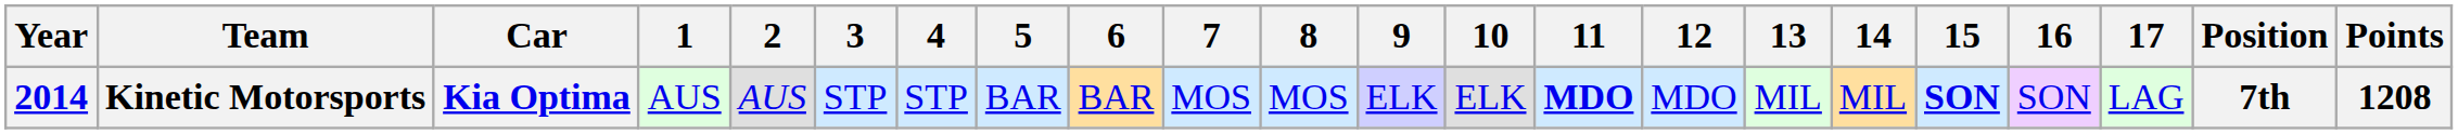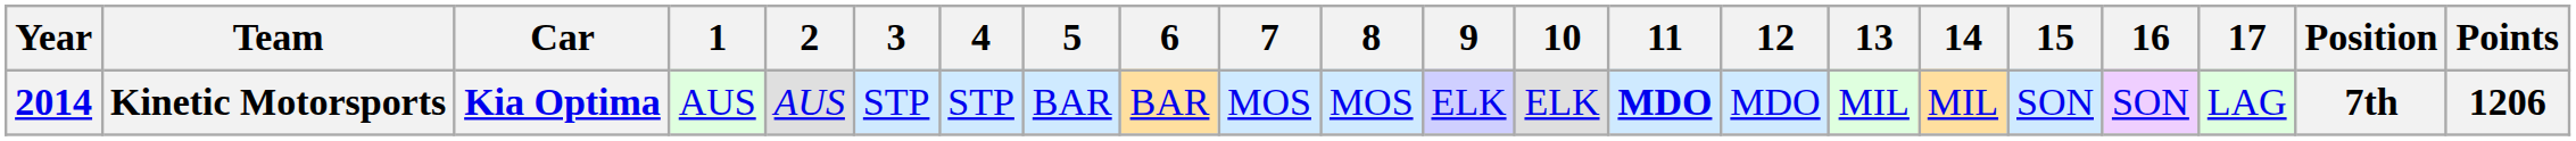 <table class="wikitable" style="text-align:center; font-size:90%">
 <tr>
 <th>Year</th>
 <th>Team</th>
 <th>Car</th>
 <th>1</th>
 <th>2</th>
 <th>3</th>
 <th>4</th>
 <th>5</th>
 <th>6</th>
 <th>7</th>
 <th>8</th>
 <th>9</th>
 <th>10</th>
 <th>11</th>
 <th>12</th>
 <th>13</th>
 <th>14</th>
 <th>15</th>
 <th>16</th>
 <th>17</th>
 <th>Position</th>
 <th>Points</th>
 </tr>
 <tr>
 <th><a href='#'>2014</a></th>
 <th>Kinetic Motorsports</th>
 <th><a href='#'>Kia Optima</a></th>
 <td style="background:#DFFFDF;"><a href='#'>AUS</a><br></td>
 <td style="background:#DFDFDF;"><em><a href='#'>AUS</a><br></em></td>
 <td style="background:#CFEAFF;"><a href='#'>STP</a><br></td>
 <td style="background:#CFEAFF;"><a href='#'>STP</a><br></td>
 <td style="background:#CFEAFF;"><a href='#'>BAR</a><br></td>
 <td style="background:#FFDF9F;"><a href='#'>BAR</a><br></td>
 <td style="background:#CFEAFF;"><a href='#'>MOS</a><br></td>
 <td style="background:#CFEAFF;"><a href='#'>MOS</a><br></td>
 <td style="background:#CFCFFF;"><a href='#'>ELK</a><br></td>
 <td style="background:#DFDFDF;"><a href='#'>ELK</a><br></td>
 <td style="background:#CFEAFF;"><strong><a href='#'>MDO</a><br></strong></td>
 <td style="background:#CFEAFF;"><a href='#'>MDO</a><br></td>
 <td style="background:#DFFFDF;"><a href='#'>MIL</a><br></td>
 <td style="background:#FFDF9F;"><a href='#'>MIL</a><br></td>
-<td style="background:#CFEAFF;"><strong><a href='#'>SON</a><br></strong></td>
+<td style="background:#CFEAFF;"><a href='#'>SON</a><br></td>
 <td style="background:#EFCFFF;"><a href='#'>SON</a><br></td>
 <td style="background:#DFFFDF;"><a href='#'>LAG</a><br></td>
 <th>7th</th>
-<th>1208</th>
+<th>1206</th>
 </tr>
 </table>
